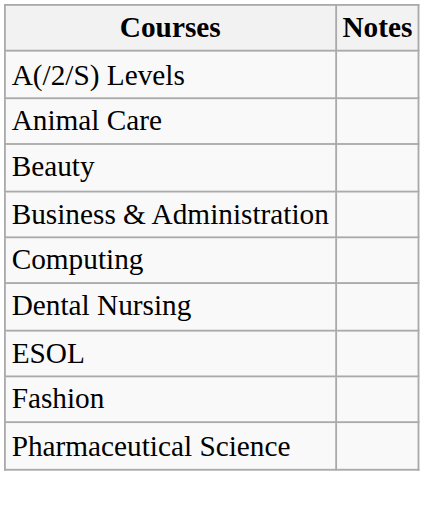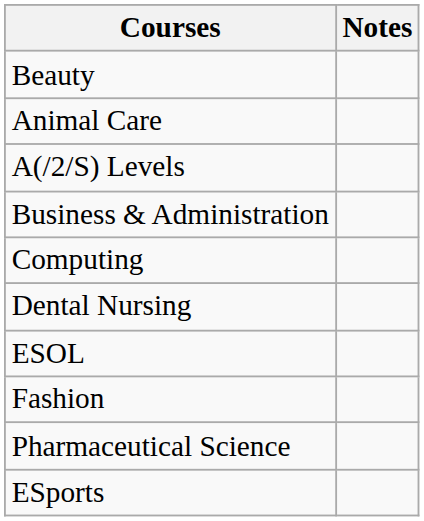 <table class="wikitable sortable">
 <tr>
 <th>Courses</th>
 <th>Notes</th>
 </tr>
 <tr>
-<td>A(/2/S) Levels</td>
+<td>Beauty</td>
 <td></td>
 </tr>
 <tr>
 <td>Animal Care</td>
 <td></td>
 </tr>
 <tr>
-<td>Beauty</td>
+<td>A(/2/S) Levels</td>
 <td></td>
 </tr>
 <tr>
 <td>Business & Administration</td>
 <td></td>
 </tr>
 <tr>
 <td>Computing</td>
 <td></td>
 </tr>
 <tr>
 <td>Dental Nursing</td>
 <td></td>
 </tr>
 <tr>
 <td>ESOL</td>
 <td></td>
 </tr>
 <tr>
 <td>Fashion</td>
 <td></td>
 </tr>
 <tr>
 <td>Pharmaceutical Science</td>
 <td></td>
 </tr>
+<tr>
+<td>ESports</td>
+<td></td>
+</tr>
 </table>
